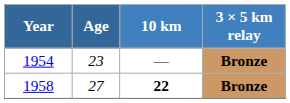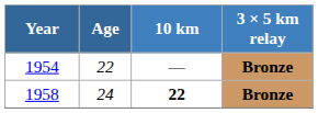 <table class="wikitable" style="font-size:95%; text-align:center; border:grey solid 1px; border-collapse:collapse; background:#ffffff;">
 <tr>
 <th style="background-color:#369; color:white; width:60px;"> Year </th>
 <th style="background-color:#369; color:white; width:40px;"> Age </th>
 <th style="background-color:#4180be; color:white; width:75px;"> 10 km </th>
 <th style="background-color:#4180be; color:white; width:75px;"> 3 × 5 km <br> relay </th>
 </tr>
 <tr>
 <td><a href='#'>1954</a></td>
-<td><em>23</em></td>
+<td><em>22</em></td>
 <td>—</td>
 <td bgcolor="cc9966"><strong>Bronze</strong></td>
 </tr>
 <tr>
 <td><a href='#'>1958</a></td>
-<td><em>27</em></td>
+<td><em>24</em></td>
 <td><strong>22</strong></td>
 <td bgcolor="cc9966"><strong>Bronze</strong></td>
 </tr>
 <tr>
 </tr>
 </table>
